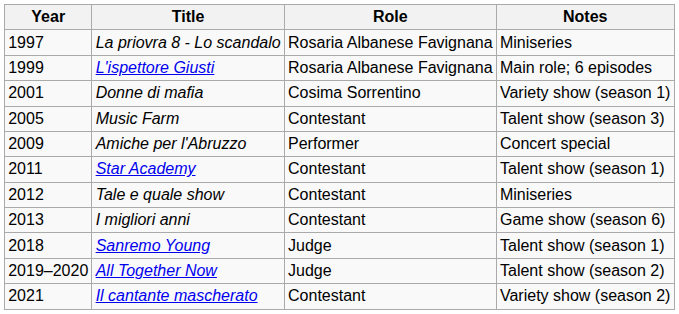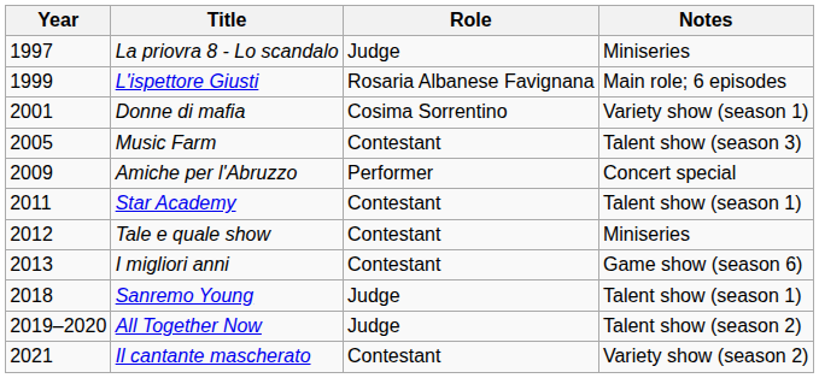 <table class="wikitable">
 <tr>
 <th>Year</th>
 <th>Title</th>
 <th>Role</th>
 <th>Notes</th>
 </tr>
 <tr>
 <td>1997</td>
 <td><em>La priovra 8 - Lo scandalo</em></td>
-<td>Rosaria Albanese Favignana</td>
+<td>Judge</td>
 <td>Miniseries</td>
 </tr>
 <tr>
 <td>1999</td>
 <td><em><a href='#'>L'ispettore Giusti</a></em></td>
 <td>Rosaria Albanese Favignana</td>
 <td>Main role; 6 episodes</td>
 </tr>
 <tr>
 <td>2001</td>
 <td><em>Donne di mafia</em></td>
 <td>Cosima Sorrentino</td>
 <td>Variety show (season 1)</td>
 </tr>
 <tr>
 <td>2005</td>
 <td><em>Music Farm</em></td>
 <td>Contestant</td>
 <td>Talent show (season 3)</td>
 </tr>
 <tr>
 <td>2009</td>
 <td><em>Amiche per l'Abruzzo</em></td>
 <td>Performer</td>
 <td>Concert special</td>
 </tr>
 <tr>
 <td>2011</td>
 <td><em><a href='#'>Star Academy</a></em></td>
 <td>Contestant</td>
 <td>Talent show (season 1)</td>
 </tr>
 <tr>
 <td>2012</td>
 <td><em>Tale e quale show</em></td>
 <td>Contestant</td>
 <td>Miniseries</td>
 </tr>
 <tr>
 <td>2013</td>
 <td><em>I migliori anni</em></td>
 <td>Contestant</td>
 <td>Game show (season 6)</td>
 </tr>
 <tr>
 <td>2018</td>
 <td><em><a href='#'>Sanremo Young</a></em></td>
 <td>Judge</td>
 <td>Talent show (season 1)</td>
 </tr>
 <tr>
 <td>2019–2020</td>
 <td><em><a href='#'>All Together Now</a></em></td>
 <td>Judge</td>
 <td>Talent show (season 2)</td>
 </tr>
 <tr>
 <td>2021</td>
 <td><em><a href='#'>Il cantante mascherato</a></em></td>
 <td>Contestant</td>
 <td>Variety show (season 2)</td>
 </tr>
 </table>
